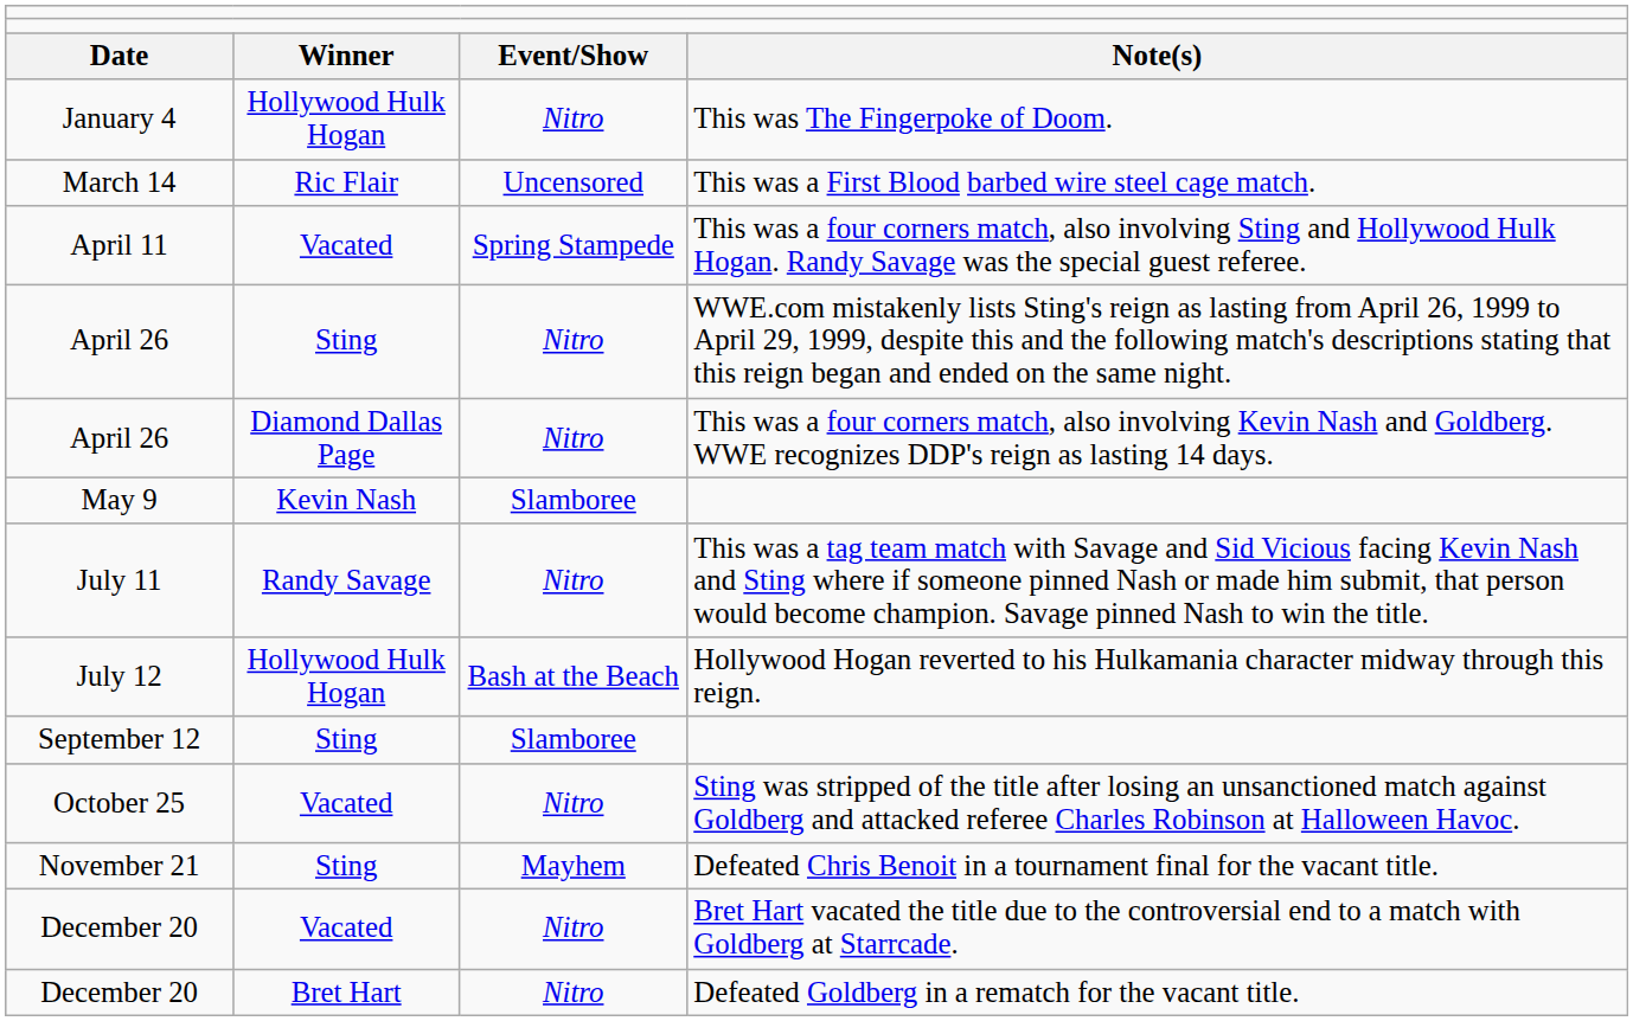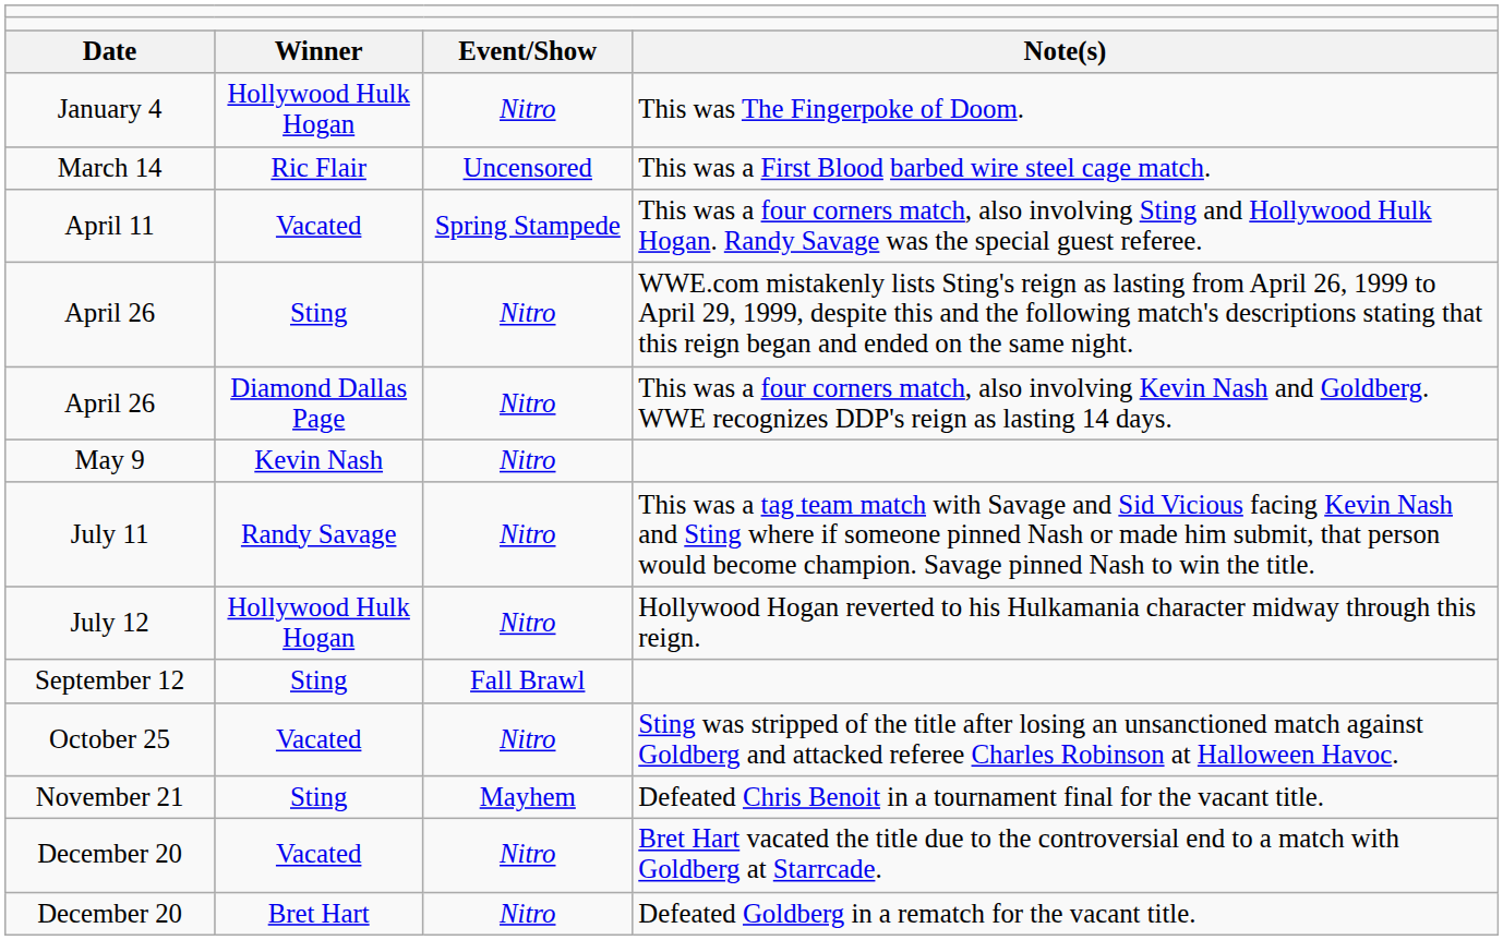 <table class="wikitable" style="text-align:center; width:100%;">
 <tr>
 <td colspan="5"></td>
 </tr>
 <tr>
 <td colspan="5"><strong></strong></td>
 </tr>
 <tr>
 <th width="14%">Date</th>
 <th width="14%">Winner</th>
 <th width="14%">Event/Show</th>
 <th width="58%">Note(s)</th>
 </tr>
 <tr>
 <td>January 4</td>
 <td><a href='#'>Hollywood Hulk Hogan</a></td>
 <td><em><a href='#'>Nitro</a></em></td>
 <td align="left">This was <a href='#'>The Fingerpoke of Doom</a>.</td>
 </tr>
 <tr>
 <td>March 14</td>
 <td><a href='#'>Ric Flair</a></td>
 <td><a href='#'>Uncensored</a></td>
 <td align="left">This was a <a href='#'>First Blood</a> <a href='#'>barbed wire steel cage match</a>.</td>
 </tr>
 <tr>
 <td>April 11</td>
 <td><a href='#'>Vacated</a></td>
 <td><a href='#'>Spring Stampede</a></td>
 <td align="left">This was a <a href='#'>four corners match</a>, also involving <a href='#'>Sting</a> and <a href='#'>Hollywood Hulk Hogan</a>. <a href='#'>Randy Savage</a> was the special guest referee.</td>
 </tr>
 <tr>
 <td>April 26</td>
 <td><a href='#'>Sting</a></td>
 <td><em><a href='#'>Nitro</a></em></td>
 <td align="left">WWE.com mistakenly lists Sting's reign as lasting from April 26, 1999 to April 29, 1999, despite this and the following match's descriptions stating that this reign began and ended on the same night.</td>
 </tr>
 <tr>
 <td>April 26</td>
 <td><a href='#'>Diamond Dallas Page</a></td>
 <td><em><a href='#'>Nitro</a></em></td>
 <td align="left">This was a <a href='#'>four corners match</a>, also involving <a href='#'>Kevin Nash</a> and <a href='#'>Goldberg</a>.<br>WWE recognizes DDP's reign as lasting 14 days.</td>
 </tr>
 <tr>
 <td>May 9</td>
 <td><a href='#'>Kevin Nash</a></td>
-<td><a href='#'>Slamboree</a></td>
+<td><em><a href='#'>Nitro</a></em></td>
 <td align="left"></td>
 </tr>
 <tr>
 <td>July 11</td>
 <td><a href='#'>Randy Savage</a></td>
 <td><em><a href='#'>Nitro</a></em></td>
 <td align="left">This was a <a href='#'>tag team match</a> with Savage and <a href='#'>Sid Vicious</a> facing <a href='#'>Kevin Nash</a> and <a href='#'>Sting</a> where if someone pinned Nash or made him submit, that person would become champion. Savage pinned Nash to win the title.</td>
 </tr>
 <tr>
 <td>July 12</td>
 <td><a href='#'>Hollywood Hulk Hogan</a></td>
-<td><a href='#'>Bash at the Beach</a></td>
+<td><em><a href='#'>Nitro</a></em></td>
 <td align="left">Hollywood Hogan reverted to his Hulkamania character midway through this reign.</td>
 </tr>
 <tr>
 <td>September 12</td>
 <td><a href='#'>Sting</a></td>
-<td><a href='#'>Slamboree</a></td>
+<td><a href='#'>Fall Brawl</a></td>
 <td align="left"></td>
 </tr>
 <tr>
 <td>October 25</td>
 <td><a href='#'>Vacated</a></td>
 <td><em><a href='#'>Nitro</a></em></td>
 <td align="left"><a href='#'>Sting</a> was stripped of the title after losing an unsanctioned match against <a href='#'>Goldberg</a> and attacked referee <a href='#'>Charles Robinson</a> at <a href='#'>Halloween Havoc</a>.</td>
 </tr>
 <tr>
 <td>November 21</td>
 <td><a href='#'>Sting</a></td>
 <td><a href='#'>Mayhem</a></td>
 <td align="left">Defeated <a href='#'>Chris Benoit</a> in a tournament final for the vacant title.</td>
 </tr>
 <tr>
 <td>December 20</td>
 <td><a href='#'>Vacated</a></td>
 <td><em><a href='#'>Nitro</a></em></td>
 <td align="left"><a href='#'>Bret Hart</a> vacated the title due to the controversial end to a match with <a href='#'>Goldberg</a> at <a href='#'>Starrcade</a>.</td>
 </tr>
 <tr>
 <td>December 20</td>
 <td><a href='#'>Bret Hart</a></td>
 <td><em><a href='#'>Nitro</a></em></td>
 <td align="left">Defeated <a href='#'>Goldberg</a> in a rematch for the vacant title.</td>
 </tr>
 </table>
